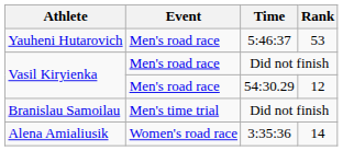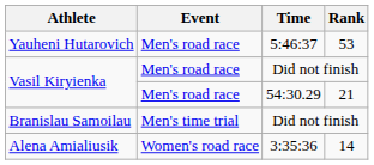 <table class="wikitable" style="font-size:90%">
 <tr>
 <th>Athlete</th>
 <th>Event</th>
 <th>Time</th>
 <th>Rank</th>
 </tr>
 <tr align=center>
 <td align=left><a href='#'>Yauheni Hutarovich</a></td>
 <td align=left><a href='#'>Men's road race</a></td>
 <td>5:46:37</td>
 <td>53</td>
 </tr>
 <tr align=center>
 <td rowspan=2 align=left><a href='#'>Vasil Kiryienka</a></td>
 <td align=left><a href='#'>Men's road race</a></td>
 <td colspan=2>Did not finish</td>
 </tr>
 <tr align=center>
 <td align=left><a href='#'>Men's road race</a></td>
 <td>54:30.29</td>
-<td>12</td>
+<td>21</td>
 </tr>
 <tr align=center>
 <td align=left><a href='#'>Branislau Samoilau</a></td>
 <td align=left><a href='#'>Men's time trial</a></td>
 <td colspan=2>Did not finish</td>
 </tr>
 <tr align=center>
 <td align=left><a href='#'>Alena Amialiusik</a></td>
 <td align=left><a href='#'>Women's road race</a></td>
 <td>3:35:36</td>
 <td>14</td>
 </tr>
 </table>
